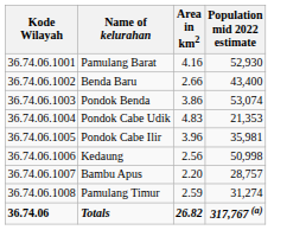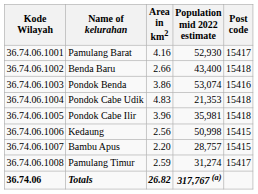 <table class="wikitable">
 <tr>
 <th>Kode <br>Wilayah</th>
 <th>Name of <br> <em>kelurahan</em></th>
 <th>Area <br>in <br>km<sup>2</sup></th>
 <th>Population<br>mid 2022<br>estimate</th>
+<th>Post<br>code</th>
 </tr>
 <tr>
 <td>36.74.06.1001</td>
 <td>Pamulang Barat</td>
 <td align="right">4.16</td>
 <td align="right">52,930</td>
+<td>15417</td>
 </tr>
 <tr>
 <td>36.74.06.1002</td>
 <td>Benda Baru</td>
 <td align="right">2.66</td>
 <td align="right">43,400</td>
+<td>15418</td>
 </tr>
 <tr>
 <td>36.74.06.1003</td>
 <td>Pondok Benda</td>
 <td align="right">3.86</td>
 <td align="right">53,074</td>
+<td>15416</td>
 </tr>
 <tr>
 <td>36.74.06.1004</td>
 <td>Pondok Cabe Udik</td>
 <td align="right">4.83</td>
 <td align="right">21,353</td>
+<td>15418</td>
 </tr>
 <tr>
 <td>36.74.06.1005</td>
 <td>Pondok Cabe Ilir</td>
 <td align="right">3.96</td>
 <td align="right">35,981</td>
+<td>15418</td>
 </tr>
 <tr>
 <td>36.74.06.1006</td>
 <td>Kedaung</td>
 <td align="right">2.56</td>
 <td align="right">50,998</td>
+<td>15415</td>
 </tr>
 <tr>
 <td>36.74.06.1007</td>
 <td>Bambu Apus</td>
 <td align="right">2.20</td>
 <td align="right">28,757</td>
+<td>15415</td>
 </tr>
 <tr>
 <td>36.74.06.1008</td>
 <td>Pamulang Timur</td>
 <td align="right">2.59</td>
 <td align="right">31,274</td>
+<td>15417</td>
 </tr>
 <tr>
 <td><strong>36.74.06</strong></td>
 <td><strong><em>Totals</em></strong></td>
 <td align="right"><strong><em>26.82</em></strong></td>
 <td align="right"><strong><em>317,767 <sup>(a)</sup></em></strong></td>
+<td></td>
 </tr>
 </table>
